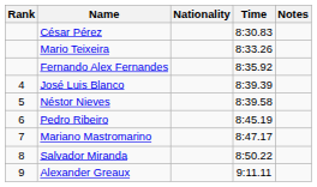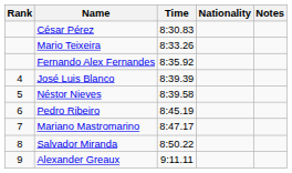 <table class="wikitable sortable" style="text-align:center;font-size:95%">
 <tr>
 <th>Rank</th>
 <th>Name</th>
+<th>Time</th>
 <th>Nationality</th>
-<th>Time</th>
 <th>Notes</th>
 </tr>
 <tr>
 <td></td>
 <td align=left><a href='#'>César Pérez</a></td>
+<td>8:30.83</td>
 <td align=left></td>
-<td>8:30.83</td>
 <td></td>
 </tr>
 <tr>
 <td></td>
 <td align=left><a href='#'>Mario Teixeira</a></td>
+<td>8:33.26</td>
 <td align=left></td>
-<td>8:33.26</td>
 <td></td>
 </tr>
 <tr>
 <td></td>
 <td align=left><a href='#'>Fernando Alex Fernandes</a></td>
+<td>8:35.92</td>
 <td align=left></td>
-<td>8:35.92</td>
 <td></td>
 </tr>
 <tr>
 <td>4</td>
 <td align=left><a href='#'>José Luis Blanco</a></td>
+<td>8:39.39</td>
 <td align=left></td>
-<td>8:39.39</td>
 <td></td>
 </tr>
 <tr>
 <td>5</td>
 <td align=left><a href='#'>Néstor Nieves</a></td>
+<td>8:39.58</td>
 <td align=left></td>
-<td>8:39.58</td>
 <td></td>
 </tr>
 <tr>
 <td>6</td>
 <td align=left><a href='#'>Pedro Ribeiro</a></td>
+<td>8:45.19</td>
 <td align=left></td>
-<td>8:45.19</td>
 <td></td>
 </tr>
 <tr>
 <td>7</td>
 <td align=left><a href='#'>Mariano Mastromarino</a></td>
+<td>8:47.17</td>
 <td align=left></td>
-<td>8:47.17</td>
 <td></td>
 </tr>
 <tr>
 <td>8</td>
 <td align=left><a href='#'>Salvador Miranda</a></td>
+<td>8:50.22</td>
 <td align=left></td>
-<td>8:50.22</td>
 <td></td>
 </tr>
 <tr>
 <td>9</td>
 <td align=left><a href='#'>Alexander Greaux</a></td>
+<td>9:11.11</td>
 <td align=left></td>
-<td>9:11.11</td>
 <td></td>
 </tr>
 </table>
